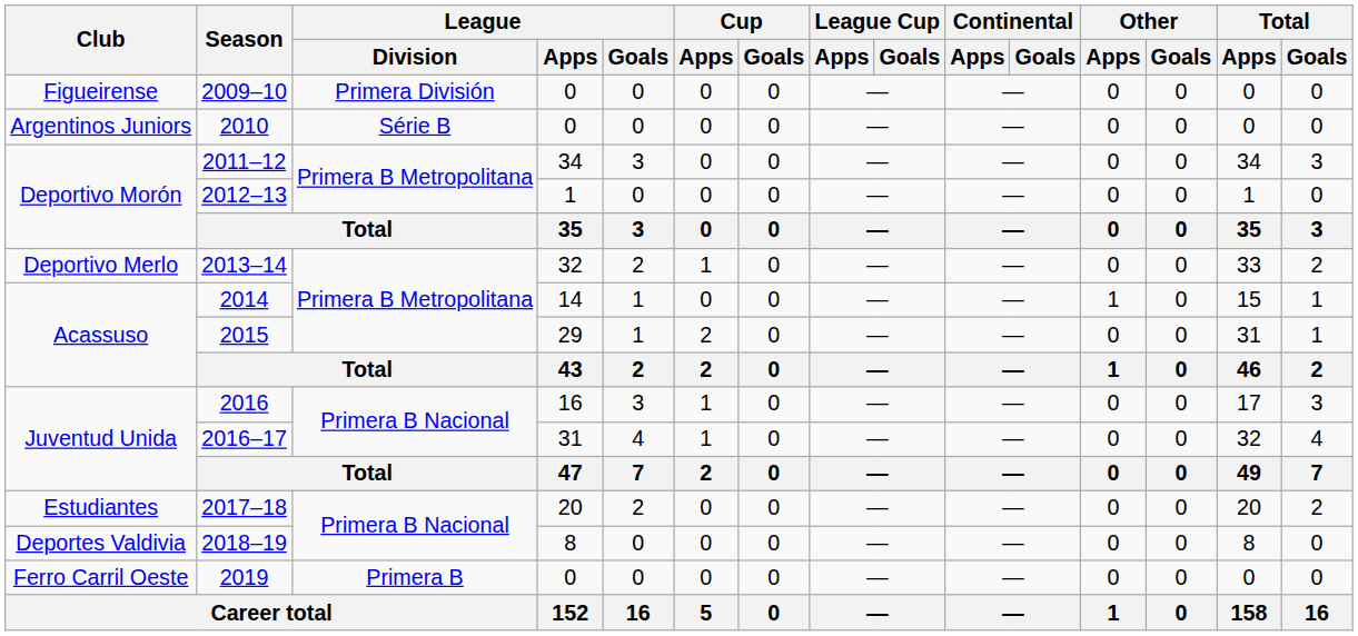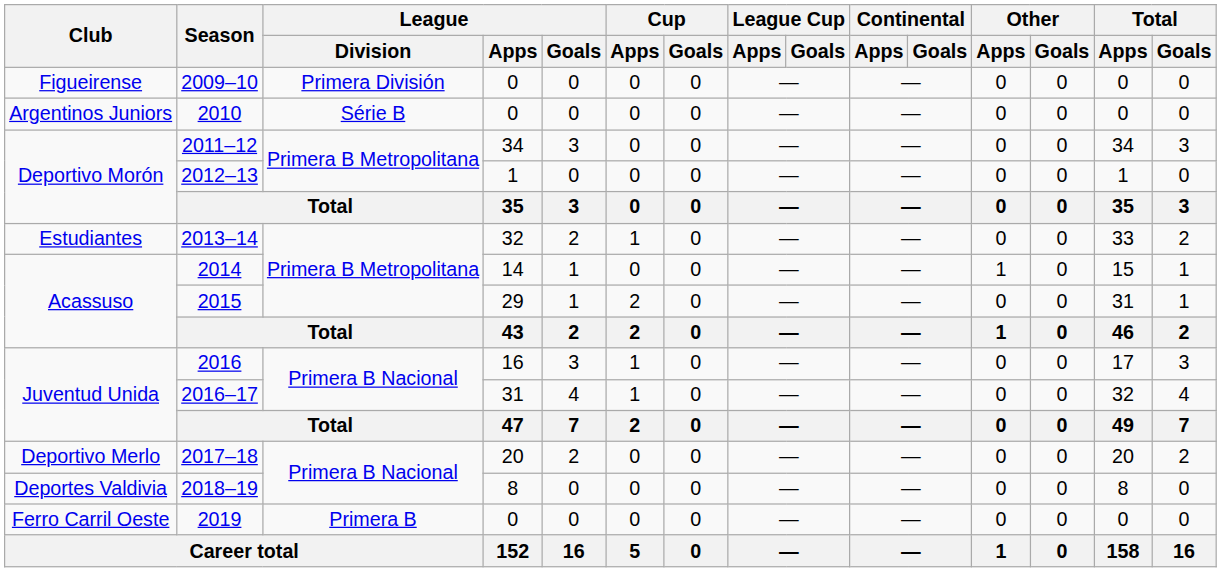 <table class="wikitable" style="text-align:center">
 <tr>
 <th rowspan="2">Club</th>
 <th rowspan="2">Season</th>
 <th colspan="3">League</th>
 <th colspan="2">Cup</th>
 <th colspan="2">League Cup</th>
 <th colspan="2">Continental</th>
 <th colspan="2">Other</th>
 <th colspan="2">Total</th>
 </tr>
 <tr>
 <th>Division</th>
 <th>Apps</th>
 <th>Goals</th>
 <th>Apps</th>
 <th>Goals</th>
 <th>Apps</th>
 <th>Goals</th>
 <th>Apps</th>
 <th>Goals</th>
 <th>Apps</th>
 <th>Goals</th>
 <th>Apps</th>
 <th>Goals</th>
 </tr>
 <tr>
 <td rowspan="1"><a href='#'>Figueirense</a></td>
 <td><a href='#'>2009–10</a></td>
 <td rowspan="1"><a href='#'>Primera División</a></td>
 <td>0</td>
 <td>0</td>
 <td>0</td>
 <td>0</td>
 <td colspan="2">—</td>
 <td colspan="2">—</td>
 <td>0</td>
 <td>0</td>
 <td>0</td>
 <td>0</td>
 </tr>
 <tr>
 <td rowspan="1"><a href='#'>Argentinos Juniors</a></td>
 <td><a href='#'>2010</a></td>
 <td rowspan="1"><a href='#'>Série B</a></td>
 <td>0</td>
 <td>0</td>
 <td>0</td>
 <td>0</td>
 <td colspan="2">—</td>
 <td colspan="2">—</td>
 <td>0</td>
 <td>0</td>
 <td>0</td>
 <td>0</td>
 </tr>
 <tr>
 <td rowspan="3"><a href='#'>Deportivo Morón</a></td>
 <td><a href='#'>2011–12</a></td>
 <td rowspan="2"><a href='#'>Primera B Metropolitana</a></td>
 <td>34</td>
 <td>3</td>
 <td>0</td>
 <td>0</td>
 <td colspan="2">—</td>
 <td colspan="2">—</td>
 <td>0</td>
 <td>0</td>
 <td>34</td>
 <td>3</td>
 </tr>
 <tr>
 <td><a href='#'>2012–13</a></td>
 <td>1</td>
 <td>0</td>
 <td>0</td>
 <td>0</td>
 <td colspan="2">—</td>
 <td colspan="2">—</td>
 <td>0</td>
 <td>0</td>
 <td>1</td>
 <td>0</td>
 </tr>
 <tr>
 <th colspan="2">Total</th>
 <th>35</th>
 <th>3</th>
 <th>0</th>
 <th>0</th>
 <th colspan="2">—</th>
 <th colspan="2">—</th>
 <th>0</th>
 <th>0</th>
 <th>35</th>
 <th>3</th>
 </tr>
 <tr>
-<td rowspan="1"><a href='#'>Deportivo Merlo</a></td>
+<td rowspan="1"><a href='#'>Estudiantes</a></td>
 <td><a href='#'>2013–14</a></td>
 <td rowspan="3"><a href='#'>Primera B Metropolitana</a></td>
 <td>32</td>
 <td>2</td>
 <td>1</td>
 <td>0</td>
 <td colspan="2">—</td>
 <td colspan="2">—</td>
 <td>0</td>
 <td>0</td>
 <td>33</td>
 <td>2</td>
 </tr>
 <tr>
 <td rowspan="3"><a href='#'>Acassuso</a></td>
 <td><a href='#'>2014</a></td>
 <td>14</td>
 <td>1</td>
 <td>0</td>
 <td>0</td>
 <td colspan="2">—</td>
 <td colspan="2">—</td>
 <td>1</td>
 <td>0</td>
 <td>15</td>
 <td>1</td>
 </tr>
 <tr>
 <td><a href='#'>2015</a></td>
 <td>29</td>
 <td>1</td>
 <td>2</td>
 <td>0</td>
 <td colspan="2">—</td>
 <td colspan="2">—</td>
 <td>0</td>
 <td>0</td>
 <td>31</td>
 <td>1</td>
 </tr>
 <tr>
 <th colspan="2">Total</th>
 <th>43</th>
 <th>2</th>
 <th>2</th>
 <th>0</th>
 <th colspan="2">—</th>
 <th colspan="2">—</th>
 <th>1</th>
 <th>0</th>
 <th>46</th>
 <th>2</th>
 </tr>
 <tr>
 <td rowspan="3"><a href='#'>Juventud Unida</a></td>
 <td><a href='#'>2016</a></td>
 <td rowspan="2"><a href='#'>Primera B Nacional</a></td>
 <td>16</td>
 <td>3</td>
 <td>1</td>
 <td>0</td>
 <td colspan="2">—</td>
 <td colspan="2">—</td>
 <td>0</td>
 <td>0</td>
 <td>17</td>
 <td>3</td>
 </tr>
 <tr>
 <td><a href='#'>2016–17</a></td>
 <td>31</td>
 <td>4</td>
 <td>1</td>
 <td>0</td>
 <td colspan="2">—</td>
 <td colspan="2">—</td>
 <td>0</td>
 <td>0</td>
 <td>32</td>
 <td>4</td>
 </tr>
 <tr>
 <th colspan="2">Total</th>
 <th>47</th>
 <th>7</th>
 <th>2</th>
 <th>0</th>
 <th colspan="2">—</th>
 <th colspan="2">—</th>
 <th>0</th>
 <th>0</th>
 <th>49</th>
 <th>7</th>
 </tr>
 <tr>
-<td rowspan="1"><a href='#'>Estudiantes</a></td>
+<td rowspan="1"><a href='#'>Deportivo Merlo</a></td>
 <td><a href='#'>2017–18</a></td>
 <td rowspan="2"><a href='#'>Primera B Nacional</a></td>
 <td>20</td>
 <td>2</td>
 <td>0</td>
 <td>0</td>
 <td colspan="2">—</td>
 <td colspan="2">—</td>
 <td>0</td>
 <td>0</td>
 <td>20</td>
 <td>2</td>
 </tr>
 <tr>
 <td rowspan="1"><a href='#'>Deportes Valdivia</a></td>
 <td><a href='#'>2018–19</a></td>
 <td>8</td>
 <td>0</td>
 <td>0</td>
 <td>0</td>
 <td colspan="2">—</td>
 <td colspan="2">—</td>
 <td>0</td>
 <td>0</td>
 <td>8</td>
 <td>0</td>
 </tr>
 <tr>
 <td rowspan="1"><a href='#'>Ferro Carril Oeste</a></td>
 <td><a href='#'>2019</a></td>
 <td rowspan="1"><a href='#'>Primera B</a></td>
 <td>0</td>
 <td>0</td>
 <td>0</td>
 <td>0</td>
 <td colspan="2">—</td>
 <td colspan="2">—</td>
 <td>0</td>
 <td>0</td>
 <td>0</td>
 <td>0</td>
 </tr>
 <tr>
 <th colspan="3">Career total</th>
 <th>152</th>
 <th>16</th>
 <th>5</th>
 <th>0</th>
 <th colspan="2">—</th>
 <th colspan="2">—</th>
 <th>1</th>
 <th>0</th>
 <th>158</th>
 <th>16</th>
 </tr>
 </table>
